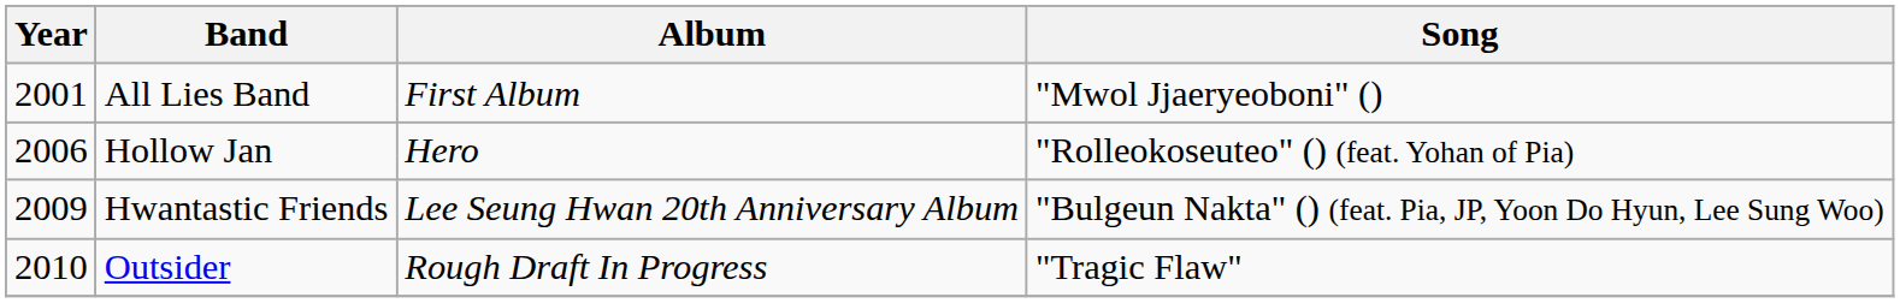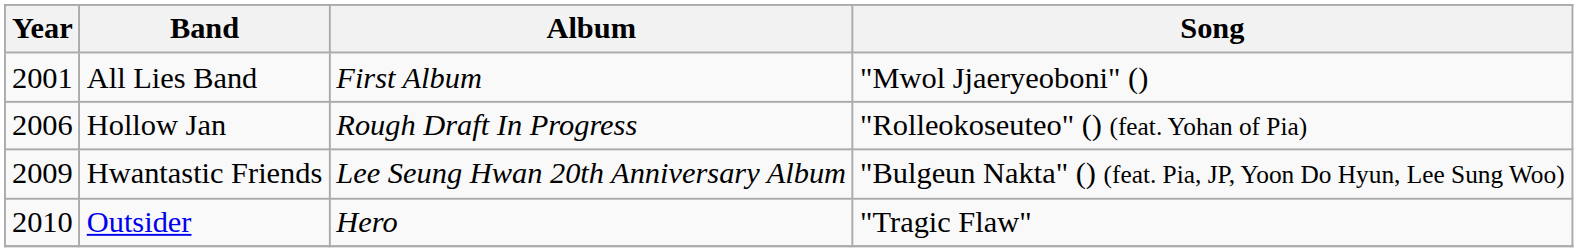 <table class="wikitable">
 <tr>
 <th>Year</th>
 <th>Band</th>
 <th>Album</th>
 <th>Song</th>
 </tr>
 <tr>
 <td>2001</td>
 <td>All Lies Band</td>
 <td><em>First Album</em></td>
 <td>"Mwol Jjaeryeoboni" ()</td>
 </tr>
 <tr>
 <td>2006</td>
 <td>Hollow Jan</td>
-<td><em>Hero</em></td>
+<td><em>Rough Draft In Progress</em></td>
 <td>"Rolleokoseuteo" () <small>(feat. Yohan of Pia)</small></td>
 </tr>
 <tr>
 <td>2009</td>
 <td>Hwantastic Friends</td>
 <td><em>Lee Seung Hwan 20th Anniversary Album</em></td>
 <td>"Bulgeun Nakta" () <small>(feat. Pia, JP, Yoon Do Hyun, Lee Sung Woo)</small></td>
 </tr>
 <tr>
 <td>2010</td>
 <td><a href='#'>Outsider</a></td>
-<td><em>Rough Draft In Progress</em></td>
+<td><em>Hero</em></td>
 <td>"Tragic Flaw"</td>
 </tr>
 <tr>
 </tr>
 </table>
